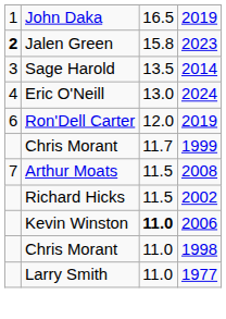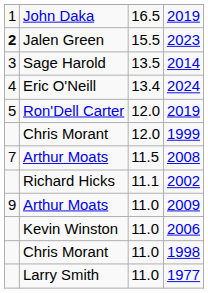 <table class="wikitable">
 <tr>
 </tr>
 <tr>
 <td>1</td>
 <td><a href='#'>John Daka</a></td>
 <td>16.5</td>
 <td><a href='#'>2019</a></td>
 </tr>
 <tr>
 <td><strong>2</strong></td>
 <td>Jalen Green</td>
-<td>15.8</td>
+<td>15.5</td>
 <td><a href='#'>2023</a></td>
 </tr>
 <tr>
 <td>3</td>
 <td>Sage Harold</td>
 <td>13.5</td>
 <td><a href='#'>2014</a></td>
 </tr>
 <tr>
 <td>4</td>
 <td>Eric O'Neill</td>
-<td>13.0</td>
+<td>13.4</td>
 <td><a href='#'>2024</a></td>
 </tr>
 <tr>
-<td>6</td>
+<td>5</td>
 <td><a href='#'>Ron'Dell Carter</a></td>
 <td>12.0</td>
 <td><a href='#'>2019</a></td>
 </tr>
 <tr>
 <td></td>
 <td>Chris Morant</td>
-<td>11.7</td>
+<td>12.0</td>
 <td><a href='#'>1999</a></td>
 </tr>
 <tr>
 <td>7</td>
 <td><a href='#'>Arthur Moats</a></td>
 <td>11.5</td>
 <td><a href='#'>2008</a></td>
 </tr>
 <tr>
 <td></td>
 <td>Richard Hicks</td>
-<td>11.5</td>
+<td>11.1</td>
 <td><a href='#'>2002</a></td>
+</tr>
+<tr>
+<td>9</td>
+<td><a href='#'>Arthur Moats</a></td>
+<td>11.0</td>
+<td><a href='#'>2009</a></td>
 </tr>
 <tr>
 <td></td>
 <td>Kevin Winston</td>
-<td><strong>11.0</strong></td>
+<td>11.0</td>
 <td><a href='#'>2006</a></td>
 </tr>
 <tr>
 <td></td>
 <td>Chris Morant</td>
 <td>11.0</td>
 <td><a href='#'>1998</a></td>
 </tr>
 <tr>
 <td></td>
 <td>Larry Smith</td>
 <td>11.0</td>
 <td><a href='#'>1977</a></td>
 </tr>
 </table>
